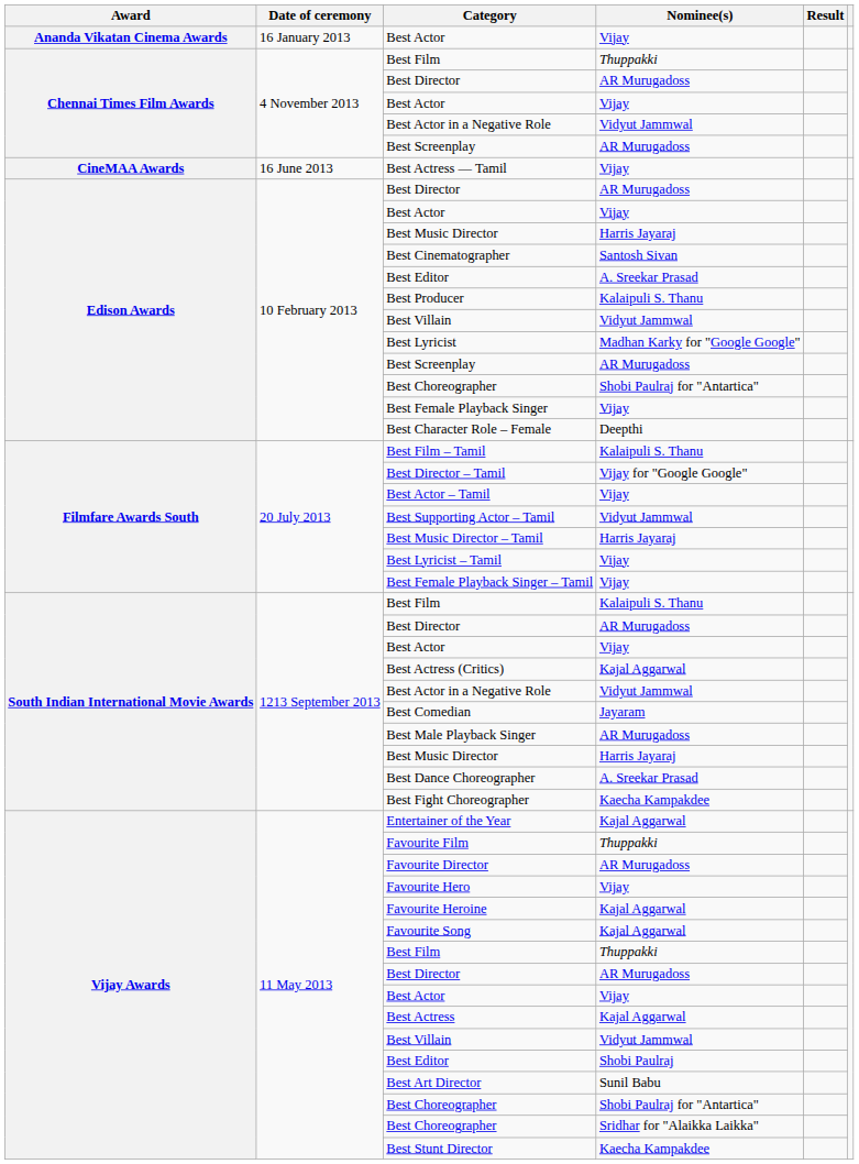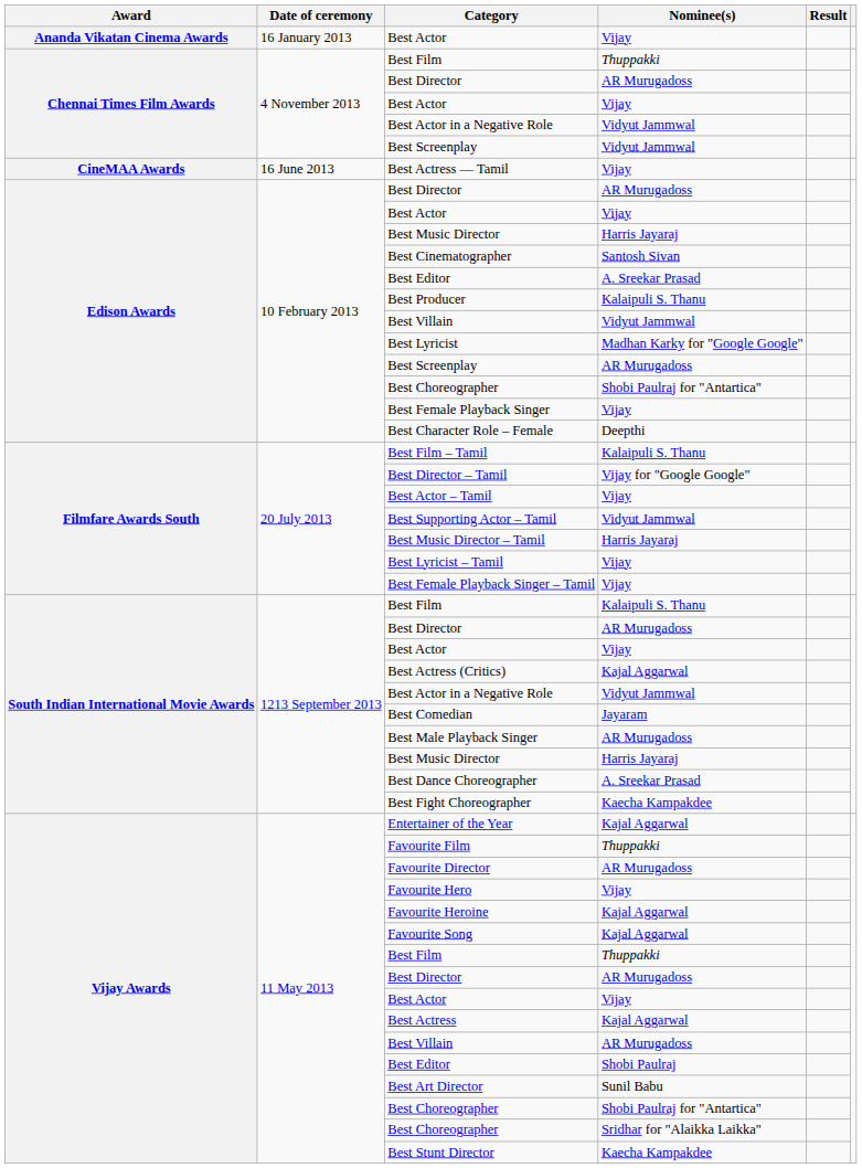 <table class="wikitable plainrowheaders sortable">
 <tr>
 <th scope="col">Award</th>
 <th scope="col">Date of ceremony</th>
 <th scope="col">Category</th>
 <th scope="col">Nominee(s)</th>
 <th scope="col">Result</th>
 <th scope="col" class="unsortable"></th>
 </tr>
 <tr>
 <th rowspan="1" scope="row"><a href='#'>Ananda Vikatan Cinema Awards</a></th>
 <td rowspan="1">16 January 2013</td>
 <td>Best Actor</td>
 <td><a href='#'>Vijay</a></td>
 <td></td>
 <td rowspan="1" style="text-align: center;"><br></td>
 </tr>
 <tr>
 <th rowspan="5" scope="row"><a href='#'>Chennai Times Film Awards</a></th>
 <td rowspan="5">4 November 2013</td>
 <td>Best Film</td>
 <td><em>Thuppakki</em></td>
 <td></td>
 <td rowspan="5" style="text-align: center;"><br></td>
 </tr>
 <tr>
 <td>Best Director</td>
 <td><a href='#'>AR Murugadoss</a></td>
 <td></td>
 </tr>
 <tr>
 <td>Best Actor</td>
 <td><a href='#'>Vijay</a></td>
 <td></td>
 </tr>
 <tr>
 <td>Best Actor in a Negative Role</td>
 <td><a href='#'>Vidyut Jammwal</a></td>
 <td></td>
 </tr>
 <tr>
 <td>Best Screenplay</td>
-<td><a href='#'>AR Murugadoss</a></td>
+<td><a href='#'>Vidyut Jammwal</a></td>
 <td></td>
 </tr>
 <tr>
 <th rowspan="1" scope="row"><a href='#'>CineMAA Awards</a></th>
 <td>16 June 2013</td>
 <td>Best Actress — Tamil</td>
 <td><a href='#'>Vijay</a></td>
 <td></td>
 <td rowspan="1" style="text-align: center;"></td>
 </tr>
 <tr>
 <th rowspan="12" scope="row"><a href='#'>Edison Awards</a></th>
 <td rowspan="12">10 February 2013</td>
 <td>Best Director</td>
 <td><a href='#'>AR Murugadoss</a></td>
 <td></td>
 <td rowspan="12" style="text-align: center;"><br></td>
 </tr>
 <tr>
 <td>Best Actor</td>
 <td><a href='#'>Vijay</a></td>
 <td></td>
 </tr>
 <tr>
 <td>Best Music Director</td>
 <td><a href='#'>Harris Jayaraj</a></td>
 <td></td>
 </tr>
 <tr>
 <td>Best Cinematographer</td>
 <td><a href='#'>Santosh Sivan</a></td>
 <td></td>
 </tr>
 <tr>
 <td>Best Editor</td>
 <td><a href='#'>A. Sreekar Prasad</a></td>
 <td></td>
 </tr>
 <tr>
 <td>Best Producer</td>
 <td><a href='#'>Kalaipuli S. Thanu</a></td>
 <td></td>
 </tr>
 <tr>
 <td>Best Villain</td>
 <td><a href='#'>Vidyut Jammwal</a></td>
 <td></td>
 </tr>
 <tr>
 <td>Best Lyricist</td>
 <td><a href='#'>Madhan Karky</a> for "<a href='#'>Google Google</a>"</td>
 <td></td>
 </tr>
 <tr>
 <td>Best Screenplay</td>
 <td><a href='#'>AR Murugadoss</a></td>
 <td></td>
 </tr>
 <tr>
 <td>Best Choreographer</td>
 <td><a href='#'>Shobi Paulraj</a> for "Antartica"</td>
 <td></td>
 </tr>
 <tr>
 <td>Best Female Playback Singer</td>
 <td><a href='#'>Vijay</a></td>
 <td></td>
 </tr>
 <tr>
 <td>Best Character Role – Female</td>
 <td>Deepthi</td>
 <td></td>
 </tr>
 <tr>
 <th rowspan="7" scope="row"><a href='#'>Filmfare Awards South</a></th>
 <td rowspan="7"><a href='#'>20 July 2013</a></td>
 <td><a href='#'>Best Film – Tamil</a></td>
 <td><a href='#'>Kalaipuli S. Thanu</a></td>
 <td></td>
 <td rowspan="7" style="text-align: center;"></td>
 </tr>
 <tr>
 <td><a href='#'>Best Director – Tamil</a></td>
 <td><a href='#'>Vijay</a> for "Google Google"</td>
 <td></td>
 </tr>
 <tr>
 <td><a href='#'>Best Actor – Tamil</a></td>
 <td><a href='#'>Vijay</a></td>
 <td></td>
 </tr>
 <tr>
 <td><a href='#'>Best Supporting Actor – Tamil</a></td>
 <td><a href='#'>Vidyut Jammwal</a></td>
 <td></td>
 </tr>
 <tr>
 <td><a href='#'>Best Music Director – Tamil</a></td>
 <td><a href='#'>Harris Jayaraj</a></td>
 <td></td>
 </tr>
 <tr>
 <td><a href='#'>Best Lyricist – Tamil</a></td>
 <td><a href='#'>Vijay</a></td>
 <td></td>
 </tr>
 <tr>
 <td><a href='#'>Best Female Playback Singer – Tamil</a></td>
 <td><a href='#'>Vijay</a></td>
 <td></td>
 </tr>
 <tr>
 <th rowspan="10" scope="row"><a href='#'>South Indian International Movie Awards</a></th>
 <td rowspan="10"><a href='#'>1213 September 2013</a></td>
 <td>Best Film</td>
 <td><a href='#'>Kalaipuli S. Thanu</a></td>
 <td></td>
 <td rowspan="10" style="text-align: center;"><br></td>
 </tr>
 <tr>
 <td>Best Director</td>
 <td><a href='#'>AR Murugadoss</a></td>
 <td></td>
 </tr>
 <tr>
 <td>Best Actor</td>
 <td><a href='#'>Vijay</a></td>
 <td></td>
 </tr>
 <tr>
 <td>Best Actress (Critics)</td>
 <td><a href='#'>Kajal Aggarwal</a></td>
 <td></td>
 </tr>
 <tr>
 <td>Best Actor in a Negative Role</td>
 <td><a href='#'>Vidyut Jammwal</a></td>
 <td></td>
 </tr>
 <tr>
 <td>Best Comedian</td>
 <td><a href='#'>Jayaram</a></td>
 <td></td>
 </tr>
 <tr>
 <td>Best Male Playback Singer</td>
 <td><a href='#'>AR Murugadoss</a></td>
 <td></td>
 </tr>
 <tr>
 <td>Best Music Director</td>
 <td><a href='#'>Harris Jayaraj</a></td>
 <td></td>
 </tr>
 <tr>
 <td>Best Dance Choreographer</td>
 <td><a href='#'>A. Sreekar Prasad</a></td>
 <td></td>
 </tr>
 <tr>
 <td>Best Fight Choreographer</td>
 <td><a href='#'>Kaecha Kampakdee</a></td>
 <td></td>
 </tr>
 <tr>
 <th rowspan="16" scope="row"><a href='#'>Vijay Awards</a></th>
 <td rowspan="16"><a href='#'>11 May 2013</a></td>
 <td><a href='#'>Entertainer of the Year</a></td>
 <td><a href='#'>Kajal Aggarwal</a></td>
 <td></td>
 <td rowspan="16" style="text-align: center;"><br><br></td>
 </tr>
 <tr>
 <td><a href='#'>Favourite Film</a></td>
 <td><em>Thuppakki</em></td>
 <td></td>
 </tr>
 <tr>
 <td><a href='#'>Favourite Director</a></td>
 <td><a href='#'>AR Murugadoss</a></td>
 <td></td>
 </tr>
 <tr>
 <td><a href='#'>Favourite Hero</a></td>
 <td><a href='#'>Vijay</a></td>
 <td></td>
 </tr>
 <tr>
 <td><a href='#'>Favourite Heroine</a></td>
 <td><a href='#'>Kajal Aggarwal</a></td>
 <td></td>
 </tr>
 <tr>
 <td><a href='#'>Favourite Song</a></td>
 <td><a href='#'>Kajal Aggarwal</a></td>
 <td></td>
 </tr>
 <tr>
 <td><a href='#'>Best Film</a></td>
 <td><em>Thuppakki</em></td>
 <td></td>
 </tr>
 <tr>
 <td><a href='#'>Best Director</a></td>
 <td><a href='#'>AR Murugadoss</a></td>
 <td></td>
 </tr>
 <tr>
 <td><a href='#'>Best Actor</a></td>
 <td><a href='#'>Vijay</a></td>
 <td></td>
 </tr>
 <tr>
 <td><a href='#'>Best Actress</a></td>
 <td><a href='#'>Kajal Aggarwal</a></td>
 <td></td>
 </tr>
 <tr>
 <td><a href='#'>Best Villain</a></td>
-<td><a href='#'>Vidyut Jammwal</a></td>
+<td><a href='#'>AR Murugadoss</a></td>
 <td></td>
 </tr>
 <tr>
 <td><a href='#'>Best Editor</a></td>
 <td><a href='#'>Shobi Paulraj</a></td>
 <td></td>
 </tr>
 <tr>
 <td><a href='#'>Best Art Director</a></td>
 <td>Sunil Babu</td>
 <td></td>
 </tr>
 <tr>
 <td><a href='#'>Best Choreographer</a></td>
 <td><a href='#'>Shobi Paulraj</a> for "Antartica"</td>
 <td></td>
 </tr>
 <tr>
 <td><a href='#'>Best Choreographer</a></td>
 <td><a href='#'>Sridhar</a> for "Alaikka Laikka"</td>
 <td></td>
 </tr>
 <tr>
 <td><a href='#'>Best Stunt Director</a></td>
 <td><a href='#'>Kaecha Kampakdee</a></td>
 <td></td>
 </tr>
 </table>
